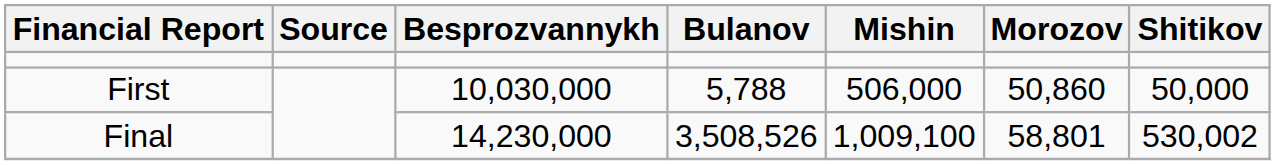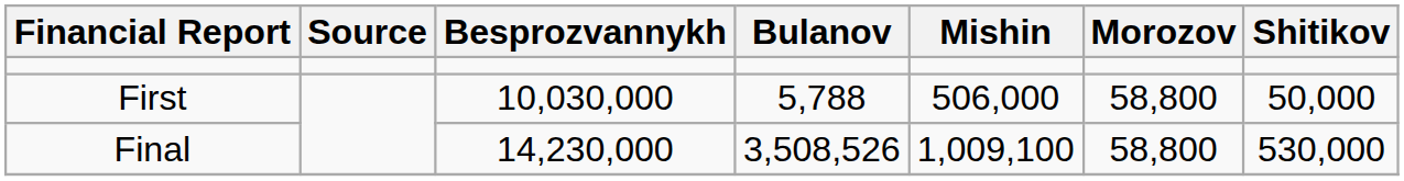 <table class="wikitable" style="text-align:center; font-size:90%; line-height:14px">
 <tr>
 <th>Financial Report</th>
 <th>Source</th>
 <th>Besprozvannykh</th>
 <th>Bulanov</th>
 <th>Mishin</th>
 <th>Morozov</th>
 <th>Shitikov</th>
 </tr>
 <tr>
 <td></td>
 <td></td>
 <td bgcolor=></td>
 <td bgcolor=></td>
 <td bgcolor=></td>
 <td bgcolor=></td>
 <td bgcolor=></td>
 </tr>
 <tr align=center>
 <td>First</td>
 <td rowspan=2></td>
 <td>10,030,000</td>
 <td>5,788</td>
 <td>506,000</td>
-<td>50,860</td>
+<td>58,800</td>
 <td>50,000</td>
 </tr>
 <tr>
 <td>Final</td>
 <td>14,230,000</td>
 <td>3,508,526</td>
 <td>1,009,100</td>
-<td>58,801</td>
-<td>530,002</td>
+<td>58,800</td>
+<td>530,000</td>
 </tr>
 <tr>
 </tr>
 </table>
